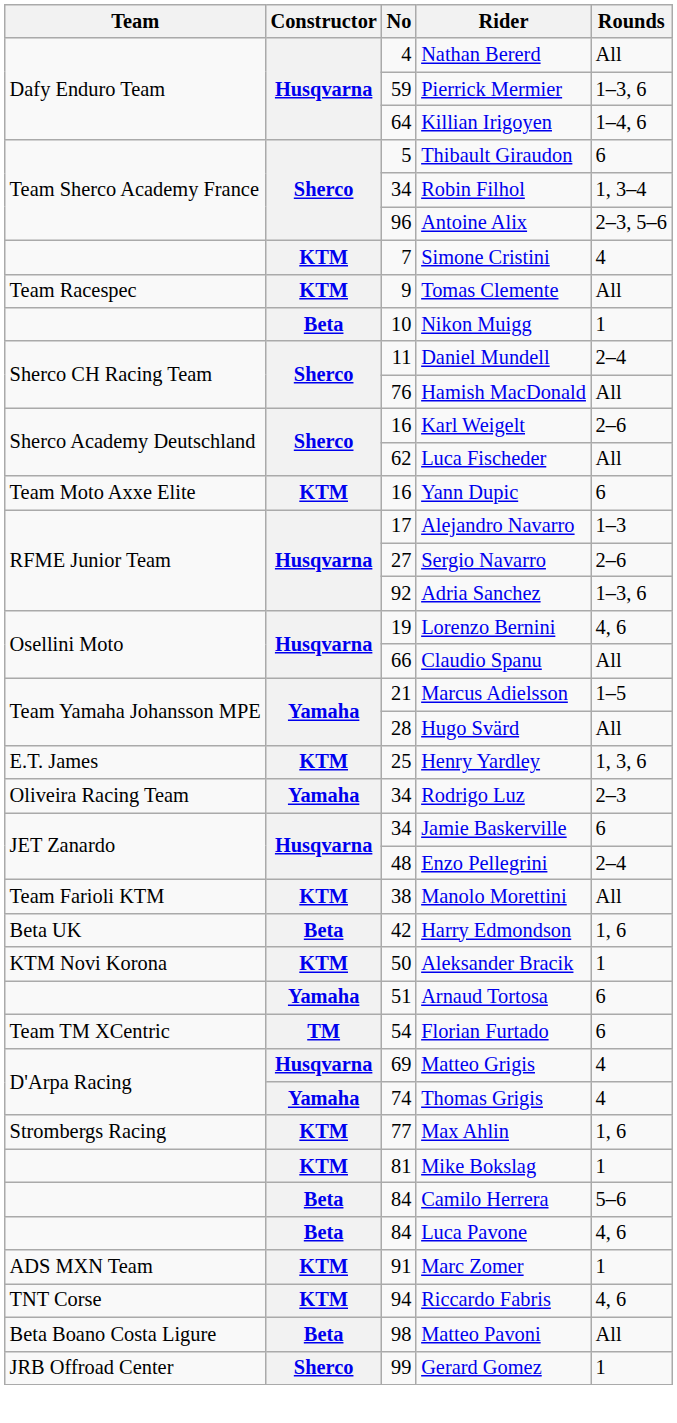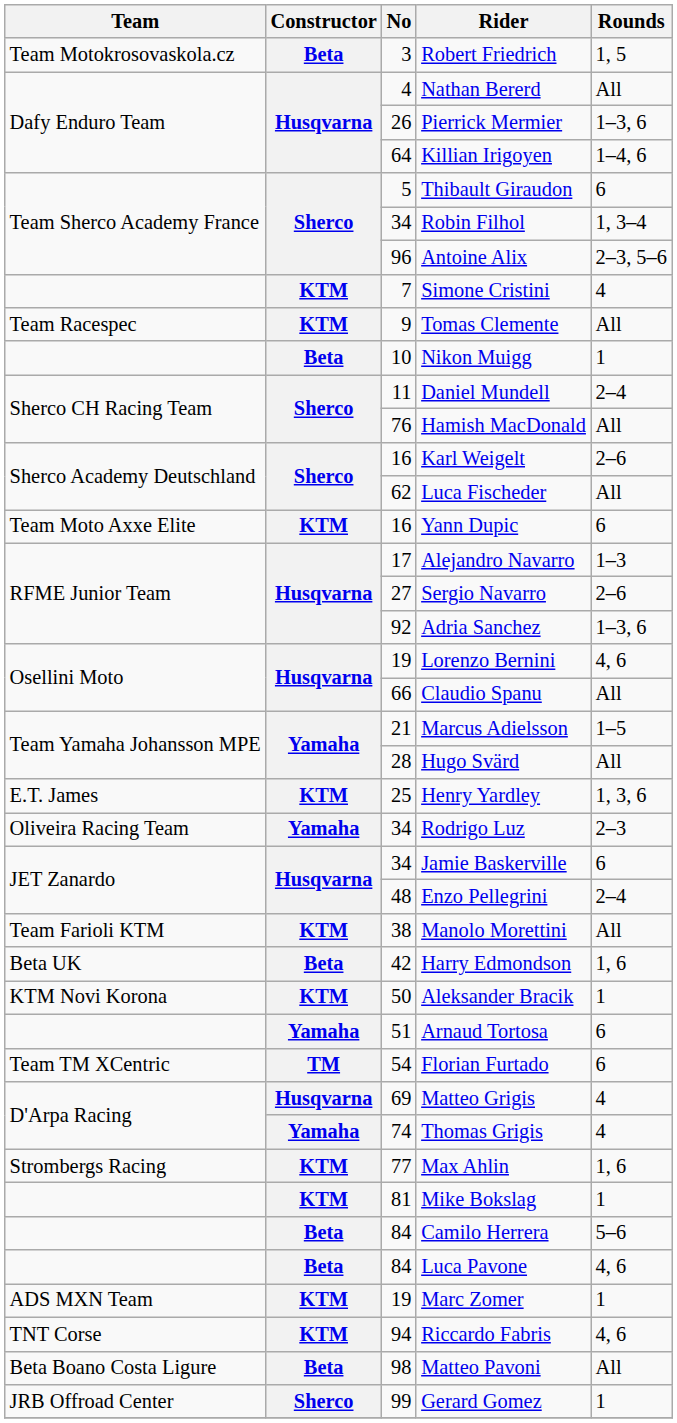 <table class="wikitable" style="font-size: 85%;">
 <tr>
 <th>Team</th>
 <th>Constructor</th>
 <th>No</th>
 <th>Rider</th>
 <th>Rounds</th>
 </tr>
 <tr>
+<td>Team Motokrosovaskola.cz</td>
+<th><a href='#'>Beta</a></th>
+<td align="right">3</td>
+<td> <a href='#'>Robert Friedrich</a></td>
+<td>1, 5</td>
+</tr>
+<tr>
 <td rowspan=3>Dafy Enduro Team</td>
 <th rowspan=3><a href='#'>Husqvarna</a></th>
 <td align="right">4</td>
 <td> <a href='#'>Nathan Bererd</a></td>
 <td>All</td>
 </tr>
 <tr>
-<td align="right">59</td>
+<td align="right">26</td>
 <td> <a href='#'>Pierrick Mermier</a></td>
 <td>1–3, 6</td>
 </tr>
 <tr>
 <td align="right">64</td>
 <td> <a href='#'>Killian Irigoyen</a></td>
 <td>1–4, 6</td>
 </tr>
 <tr>
 <td rowspan=3>Team Sherco Academy France</td>
 <th rowspan=3><a href='#'>Sherco</a></th>
 <td align="right">5</td>
 <td> <a href='#'>Thibault Giraudon</a></td>
 <td>6</td>
 </tr>
 <tr>
 <td align="right">34</td>
 <td> <a href='#'>Robin Filhol</a></td>
 <td>1, 3–4</td>
 </tr>
 <tr>
 <td align="right">96</td>
 <td> <a href='#'>Antoine Alix</a></td>
 <td>2–3, 5–6</td>
 </tr>
 <tr>
 <td></td>
 <th><a href='#'>KTM</a></th>
 <td align="right">7</td>
 <td> <a href='#'>Simone Cristini</a></td>
 <td>4</td>
 </tr>
 <tr>
 <td>Team Racespec</td>
 <th><a href='#'>KTM</a></th>
 <td align="right">9</td>
 <td> <a href='#'>Tomas Clemente</a></td>
 <td>All</td>
 </tr>
 <tr>
 <td></td>
 <th><a href='#'>Beta</a></th>
 <td align="right">10</td>
 <td> <a href='#'>Nikon Muigg</a></td>
 <td>1</td>
 </tr>
 <tr>
 <td rowspan=2>Sherco CH Racing Team</td>
 <th rowspan=2><a href='#'>Sherco</a></th>
 <td align="right">11</td>
 <td> <a href='#'>Daniel Mundell</a></td>
 <td>2–4</td>
 </tr>
 <tr>
 <td align="right">76</td>
 <td> <a href='#'>Hamish MacDonald</a></td>
 <td>All</td>
 </tr>
 <tr>
 <td rowspan=2>Sherco Academy Deutschland</td>
 <th rowspan=2><a href='#'>Sherco</a></th>
 <td align="right">16</td>
 <td> <a href='#'>Karl Weigelt</a></td>
 <td>2–6</td>
 </tr>
 <tr>
 <td align="right">62</td>
 <td> <a href='#'>Luca Fischeder</a></td>
 <td>All</td>
 </tr>
 <tr>
 <td>Team Moto Axxe Elite</td>
 <th><a href='#'>KTM</a></th>
 <td align="right">16</td>
 <td> <a href='#'>Yann Dupic</a></td>
 <td>6</td>
 </tr>
 <tr>
 <td rowspan=3>RFME Junior Team</td>
 <th rowspan=3><a href='#'>Husqvarna</a></th>
 <td align="right">17</td>
 <td> <a href='#'>Alejandro Navarro</a></td>
 <td>1–3</td>
 </tr>
 <tr>
 <td align="right">27</td>
 <td> <a href='#'>Sergio Navarro</a></td>
 <td>2–6</td>
 </tr>
 <tr>
 <td align="right">92</td>
 <td> <a href='#'>Adria Sanchez</a></td>
 <td>1–3, 6</td>
 </tr>
 <tr>
 <td rowspan=2>Osellini Moto</td>
 <th rowspan=2><a href='#'>Husqvarna</a></th>
 <td align="right">19</td>
 <td> <a href='#'>Lorenzo Bernini</a></td>
 <td>4, 6</td>
 </tr>
 <tr>
 <td align="right">66</td>
 <td> <a href='#'>Claudio Spanu</a></td>
 <td>All</td>
 </tr>
 <tr>
 <td rowspan=2>Team Yamaha Johansson MPE</td>
 <th rowspan=2><a href='#'>Yamaha</a></th>
 <td align="right">21</td>
 <td> <a href='#'>Marcus Adielsson</a></td>
 <td>1–5</td>
 </tr>
 <tr>
 <td align="right">28</td>
 <td> <a href='#'>Hugo Svärd</a></td>
 <td>All</td>
 </tr>
 <tr>
 <td>E.T. James</td>
 <th><a href='#'>KTM</a></th>
 <td align="right">25</td>
 <td> <a href='#'>Henry Yardley</a></td>
 <td>1, 3, 6</td>
 </tr>
 <tr>
 <td>Oliveira Racing Team</td>
 <th><a href='#'>Yamaha</a></th>
 <td align="right">34</td>
 <td> <a href='#'>Rodrigo Luz</a></td>
 <td>2–3</td>
 </tr>
 <tr>
 <td rowspan=2>JET Zanardo</td>
 <th rowspan=2><a href='#'>Husqvarna</a></th>
 <td align="right">34</td>
 <td> <a href='#'>Jamie Baskerville</a></td>
 <td>6</td>
 </tr>
 <tr>
 <td align="right">48</td>
 <td> <a href='#'>Enzo Pellegrini</a></td>
 <td>2–4</td>
 </tr>
 <tr>
 <td>Team Farioli KTM</td>
 <th><a href='#'>KTM</a></th>
 <td align="right">38</td>
 <td> <a href='#'>Manolo Morettini</a></td>
 <td>All</td>
 </tr>
 <tr>
 <td>Beta UK</td>
 <th><a href='#'>Beta</a></th>
 <td align="right">42</td>
 <td> <a href='#'>Harry Edmondson</a></td>
 <td>1, 6</td>
 </tr>
 <tr>
 <td>KTM Novi Korona</td>
 <th><a href='#'>KTM</a></th>
 <td align="right">50</td>
 <td> <a href='#'>Aleksander Bracik</a></td>
 <td>1</td>
 </tr>
 <tr>
 <td></td>
 <th><a href='#'>Yamaha</a></th>
 <td align="right">51</td>
 <td> <a href='#'>Arnaud Tortosa</a></td>
 <td>6</td>
 </tr>
 <tr>
 <td>Team TM XCentric</td>
 <th><a href='#'>TM</a></th>
 <td align="right">54</td>
 <td> <a href='#'>Florian Furtado</a></td>
 <td>6</td>
 </tr>
 <tr>
 <td rowspan=2>D'Arpa Racing</td>
 <th><a href='#'>Husqvarna</a></th>
 <td align="right">69</td>
 <td> <a href='#'>Matteo Grigis</a></td>
 <td>4</td>
 </tr>
 <tr>
 <th><a href='#'>Yamaha</a></th>
 <td align="right">74</td>
 <td> <a href='#'>Thomas Grigis</a></td>
 <td>4</td>
 </tr>
 <tr>
 <td>Strombergs Racing</td>
 <th><a href='#'>KTM</a></th>
 <td align="right">77</td>
 <td> <a href='#'>Max Ahlin</a></td>
 <td>1, 6</td>
 </tr>
 <tr>
 <td></td>
 <th><a href='#'>KTM</a></th>
 <td align="right">81</td>
 <td> <a href='#'>Mike Bokslag</a></td>
 <td>1</td>
 </tr>
 <tr>
 <td></td>
 <th><a href='#'>Beta</a></th>
 <td align="right">84</td>
 <td> <a href='#'>Camilo Herrera</a></td>
 <td>5–6</td>
 </tr>
 <tr>
 <td></td>
 <th><a href='#'>Beta</a></th>
 <td align="right">84</td>
 <td> <a href='#'>Luca Pavone</a></td>
 <td>4, 6</td>
 </tr>
 <tr>
 <td>ADS MXN Team</td>
 <th><a href='#'>KTM</a></th>
-<td align="right">91</td>
+<td align="right">19</td>
 <td> <a href='#'>Marc Zomer</a></td>
 <td>1</td>
 </tr>
 <tr>
 <td>TNT Corse</td>
 <th><a href='#'>KTM</a></th>
 <td align="right">94</td>
 <td> <a href='#'>Riccardo Fabris</a></td>
 <td>4, 6</td>
 </tr>
 <tr>
 <td>Beta Boano Costa Ligure</td>
 <th><a href='#'>Beta</a></th>
 <td align="right">98</td>
 <td> <a href='#'>Matteo Pavoni</a></td>
 <td>All</td>
 </tr>
 <tr>
 <td>JRB Offroad Center</td>
 <th><a href='#'>Sherco</a></th>
 <td align="right">99</td>
 <td> <a href='#'>Gerard Gomez</a></td>
 <td>1</td>
 </tr>
 <tr>
 </tr>
 </table>
